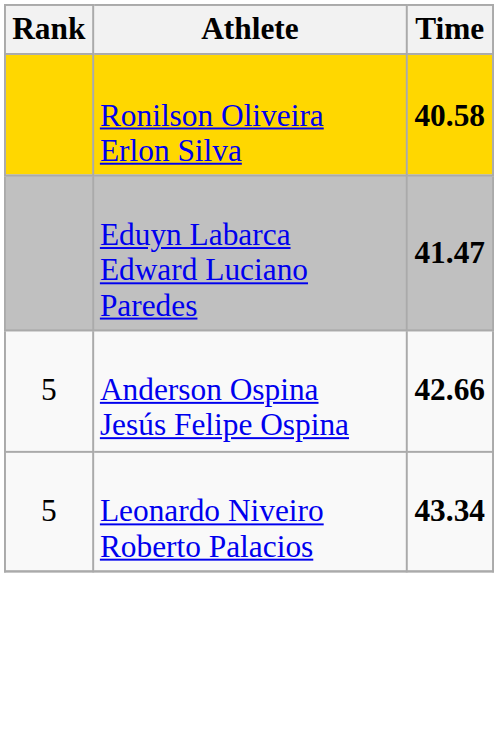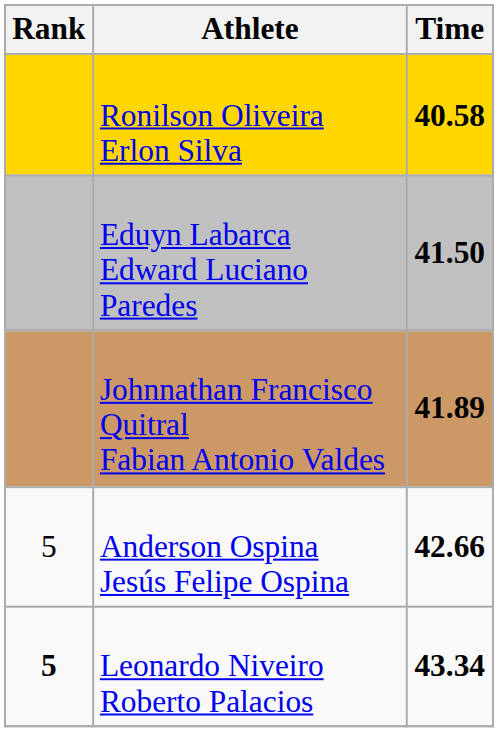 <table class="wikitable" width=40% style="text-align:center">
 <tr>
 <th>Rank</th>
 <th>Athlete</th>
 <th>Time</th>
 </tr>
 <tr bgcolor=gold>
 <td></td>
 <td align=left><br><a href='#'>Ronilson Oliveira</a><br><a href='#'>Erlon Silva</a></td>
 <td><strong>40.58</strong></td>
 </tr>
 <tr bgcolor=silver>
 <td></td>
 <td align=left><br><a href='#'>Eduyn Labarca</a><br><a href='#'>Edward Luciano Paredes</a></td>
-<td><strong>41.47</strong></td>
+<td><strong>41.50</strong></td>
+</tr>
+<tr bgcolor=cc9966>
+<td></td>
+<td align=left><br><a href='#'>Johnnathan Francisco Quitral</a><br><a href='#'>Fabian Antonio Valdes</a></td>
+<td><strong>41.89</strong></td>
 </tr>
 <tr>
 <td>5</td>
 <td align=left><br><a href='#'>Anderson Ospina</a><br><a href='#'>Jesús Felipe Ospina</a></td>
 <td><strong>42.66</strong></td>
 </tr>
 <tr>
-<td>5</td>
+<td><strong>5</strong></td>
 <td align=left><br><a href='#'>Leonardo Niveiro</a><br><a href='#'>Roberto Palacios</a></td>
 <td><strong>43.34</strong></td>
 </tr>
 <tr>
 </tr>
 </table>
